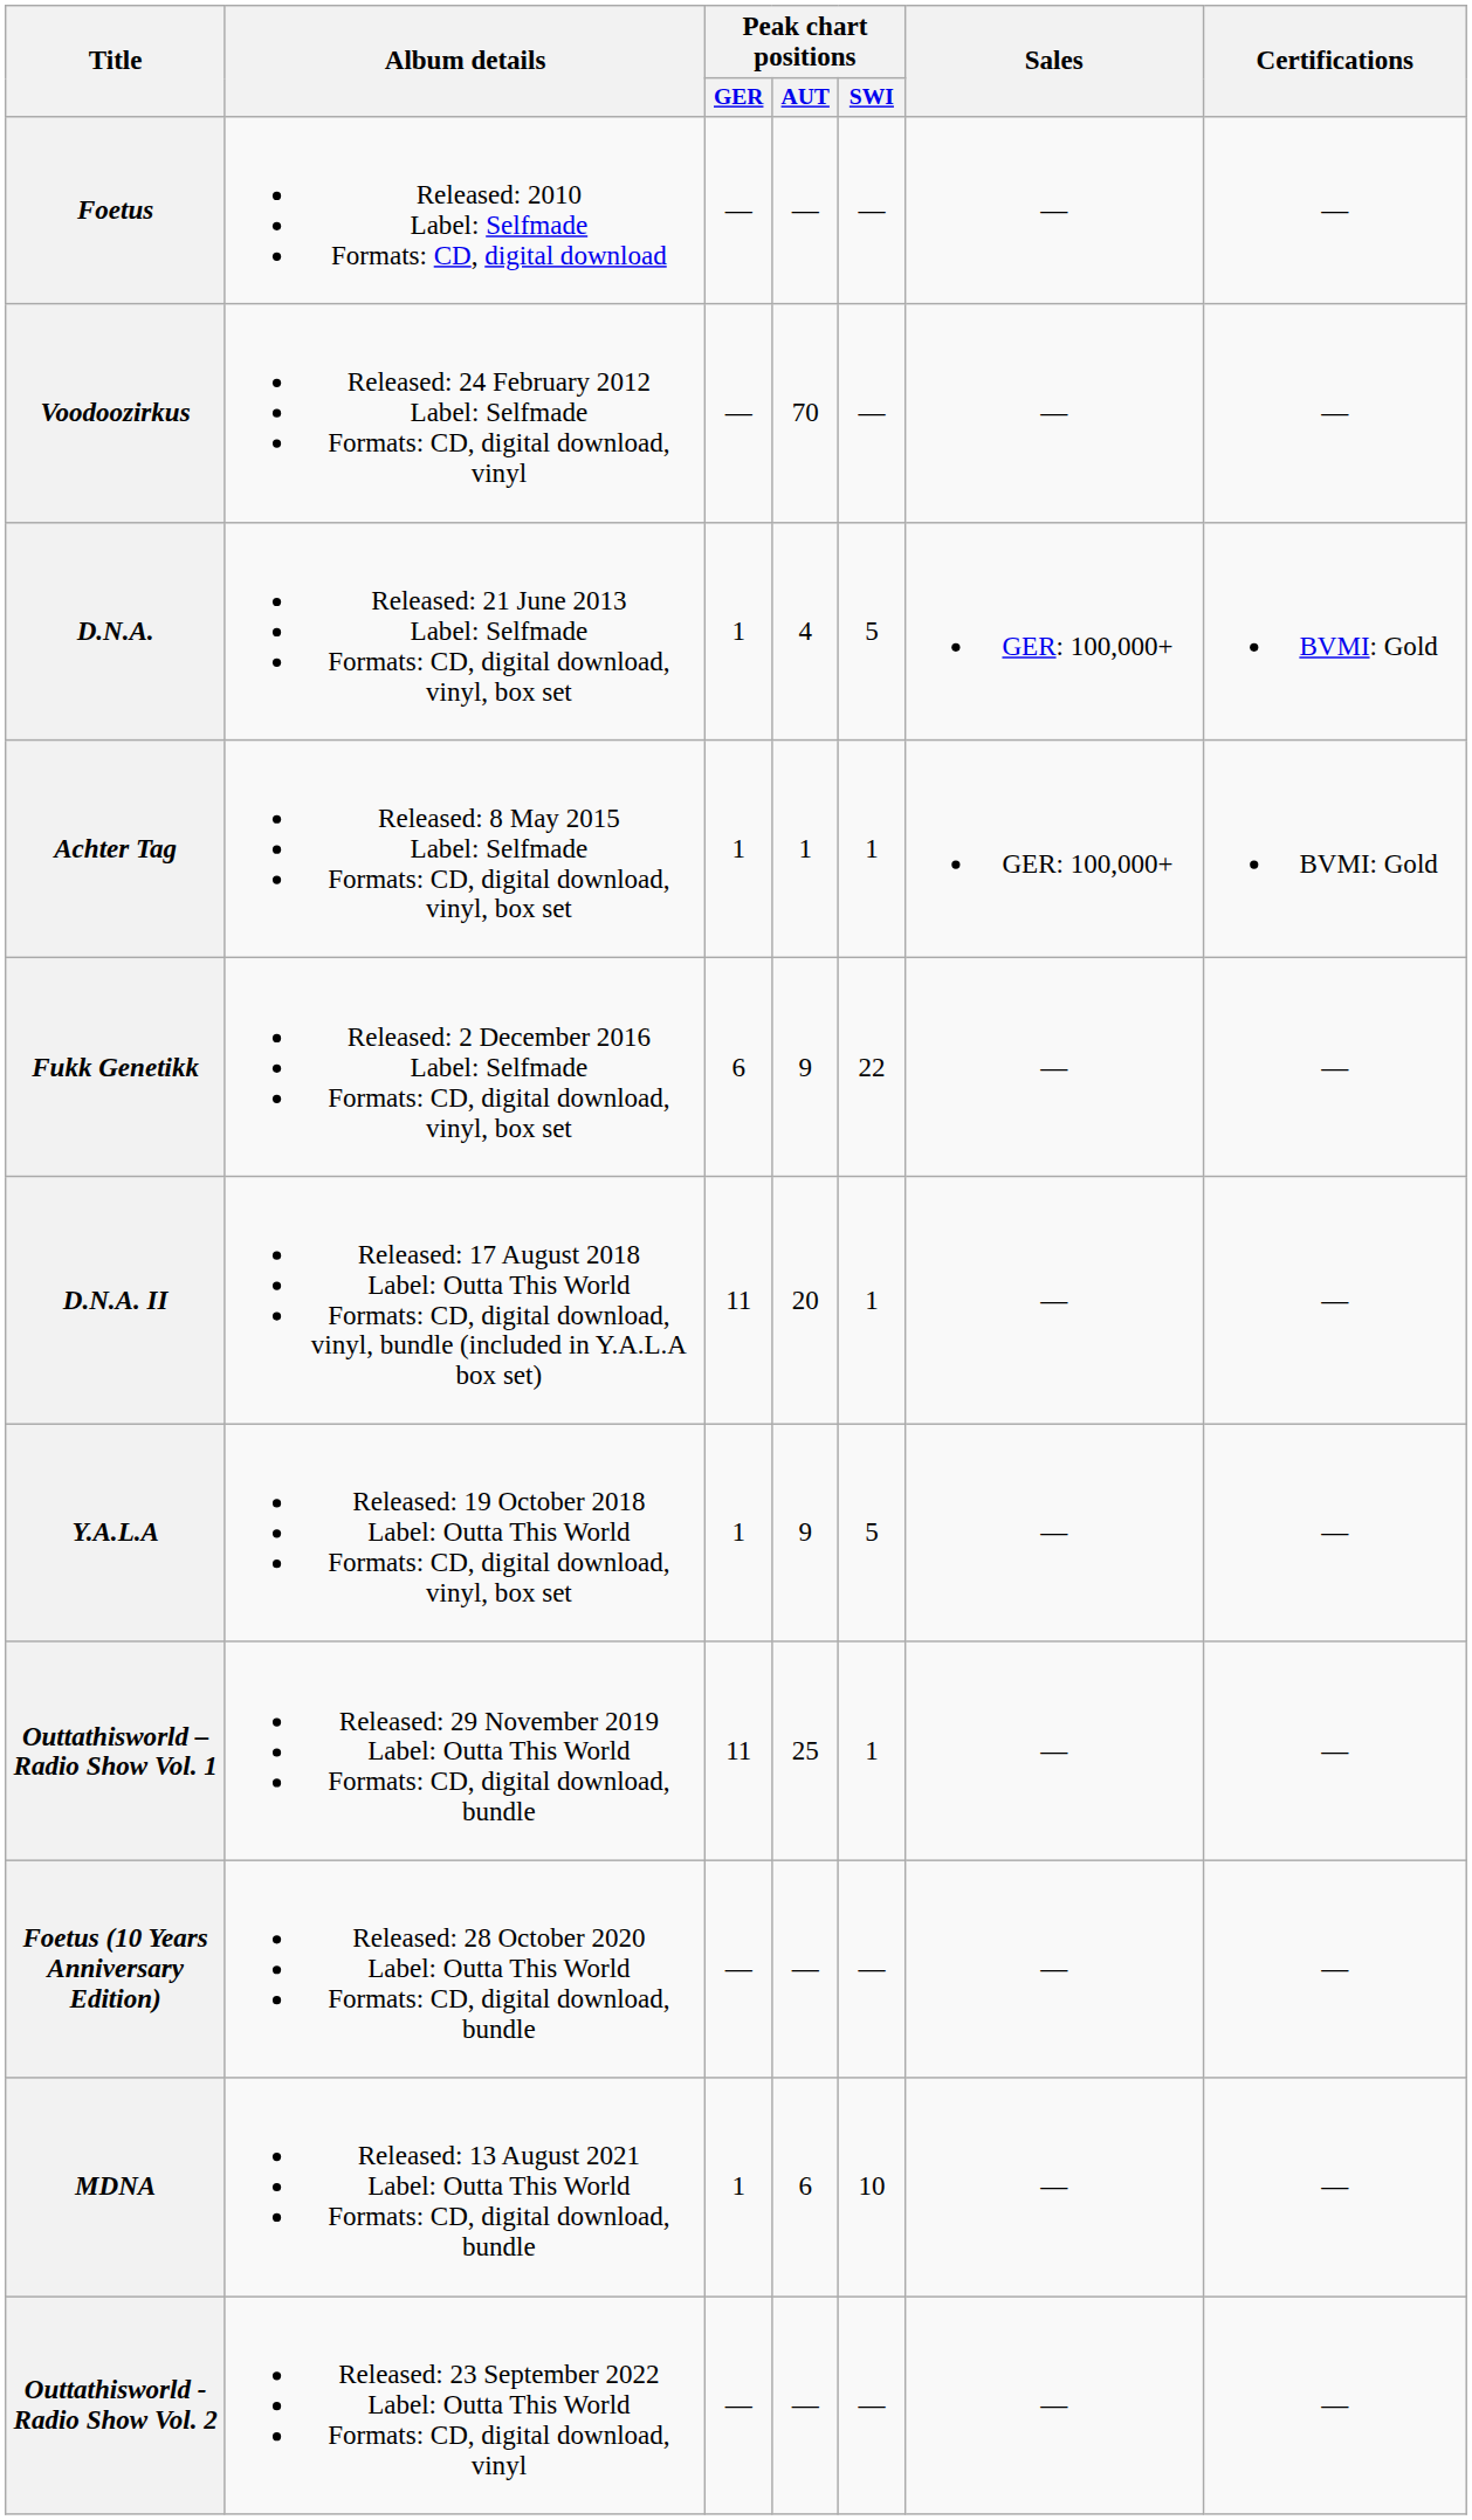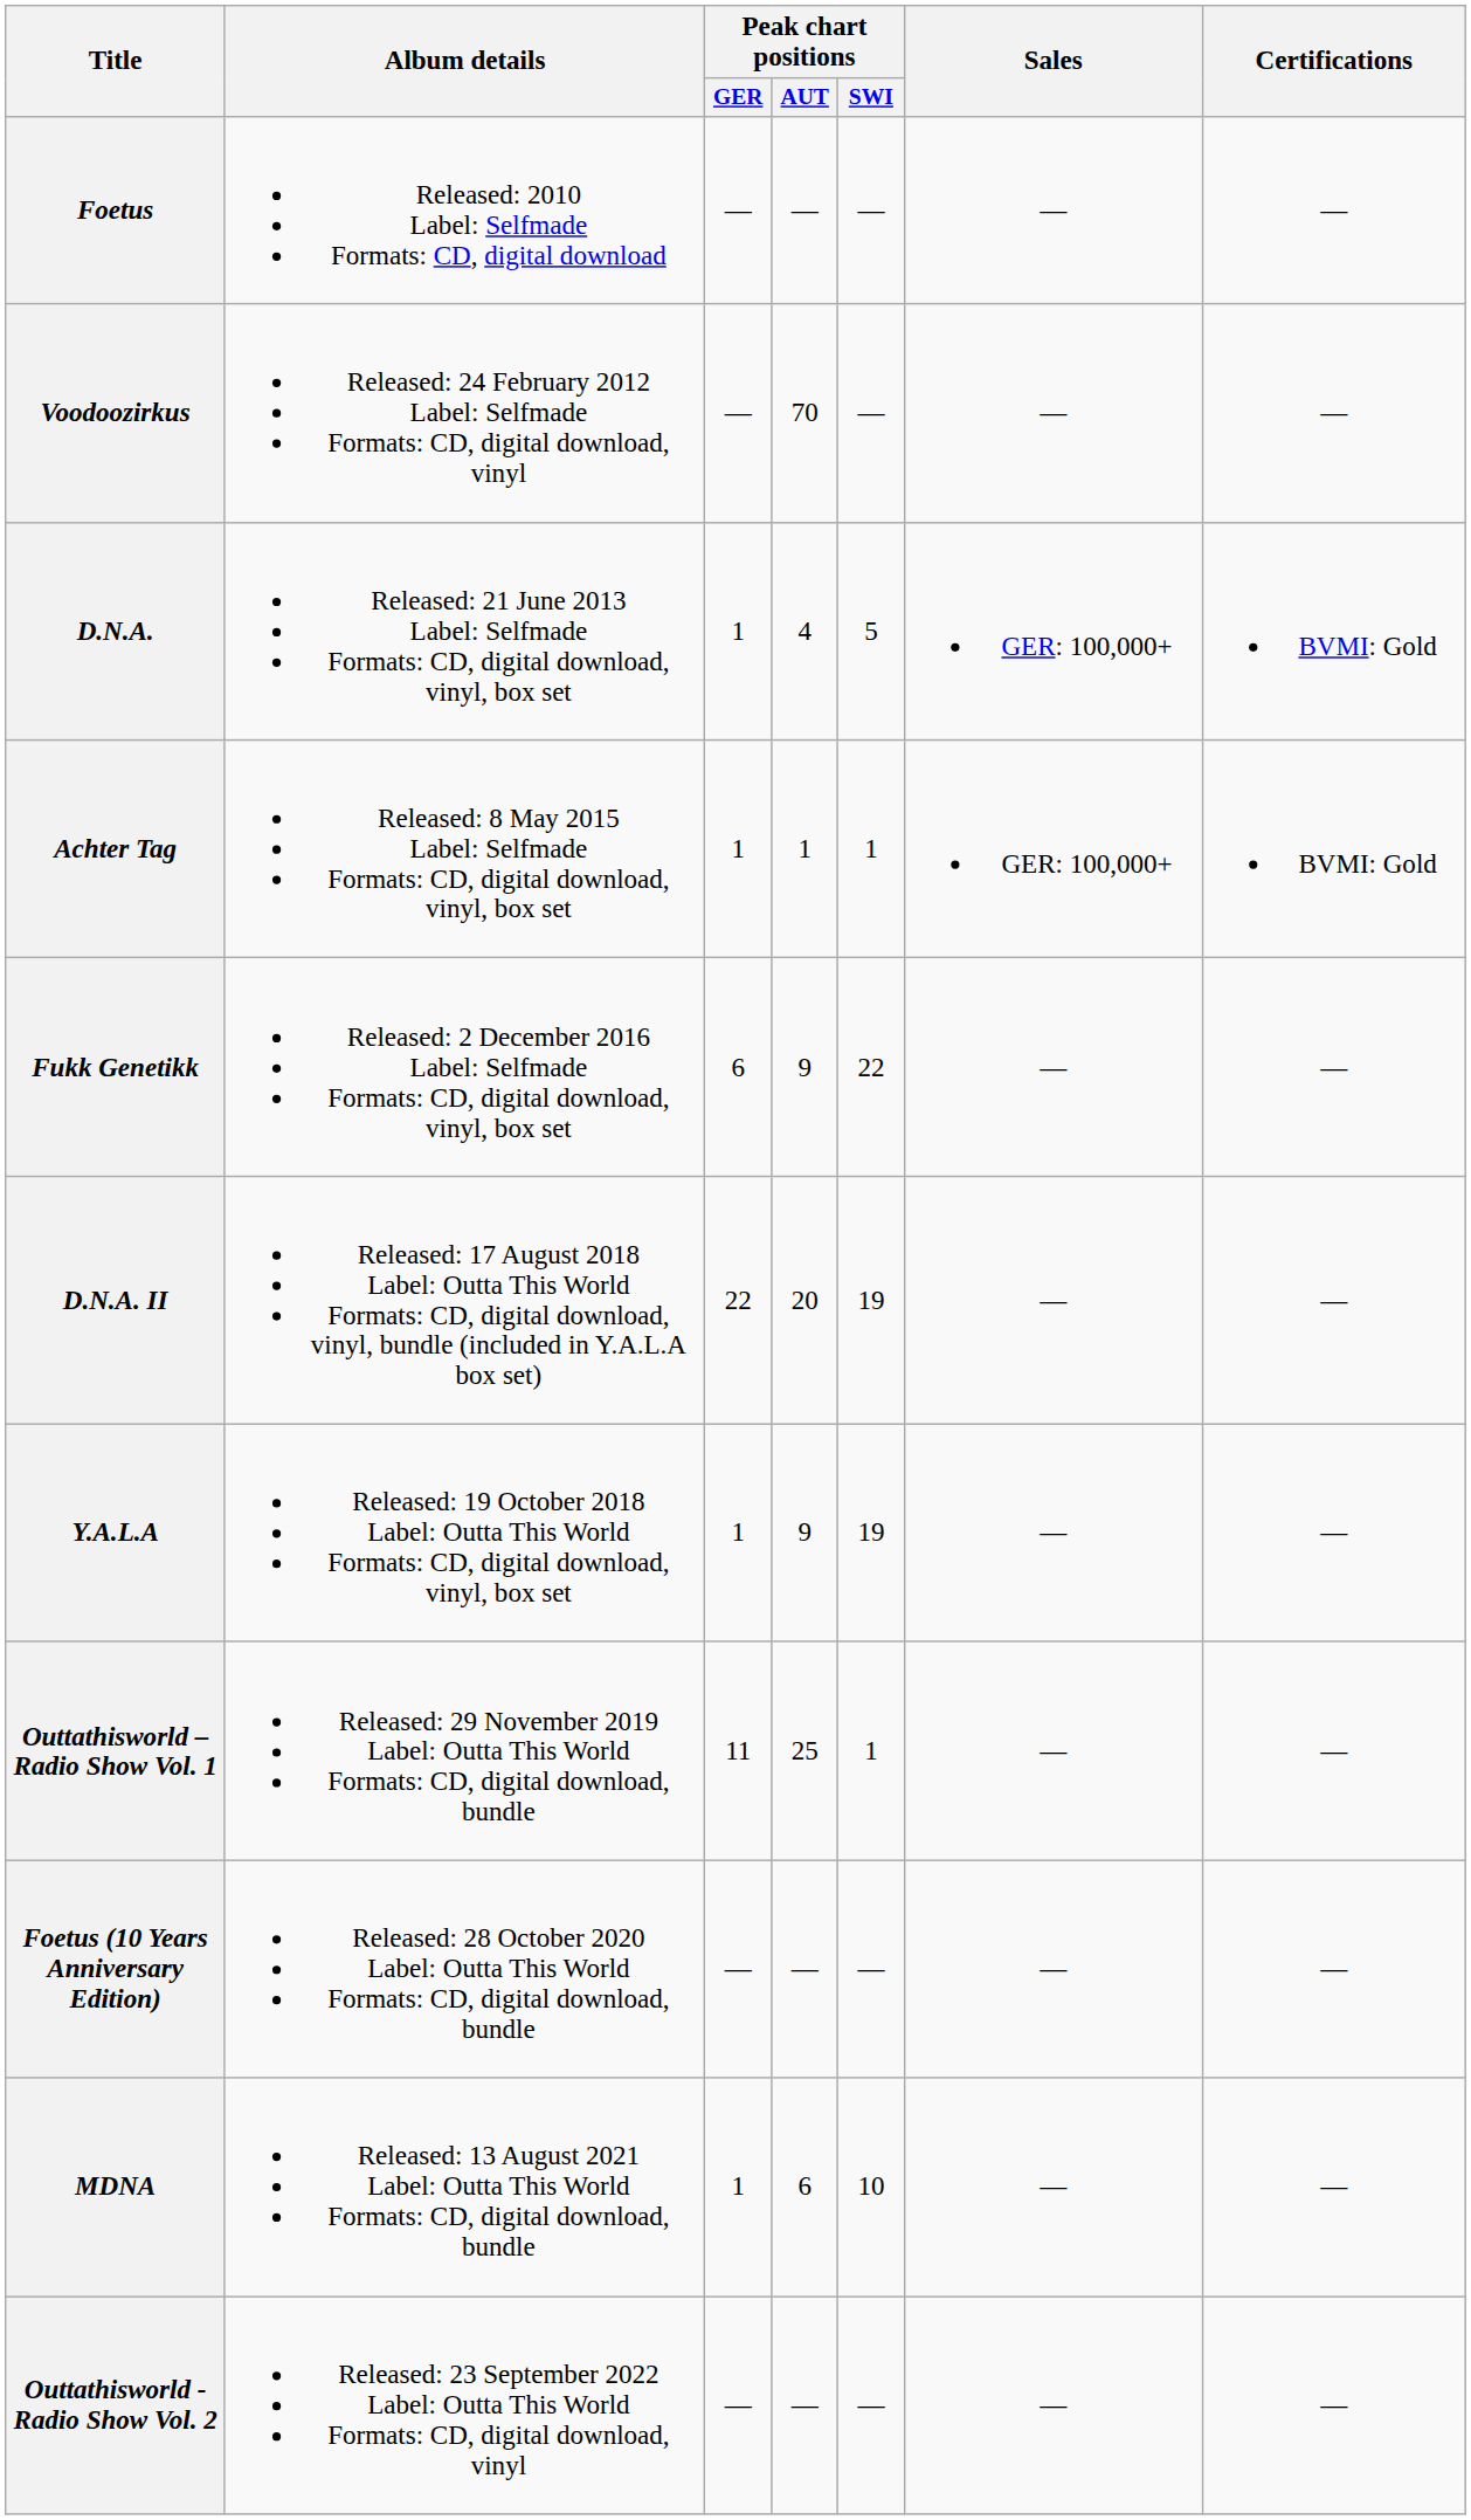 <table class="wikitable plainrowheaders" style="text-align:center;">
 <tr>
 <th scope="col" rowspan="2" style="width:8em;">Title</th>
 <th scope="col" rowspan="2" style="width:19.5em;">Album details</th>
 <th scope="col" colspan="3">Peak chart positions</th>
 <th scope="col" rowspan="2" style="width:11.5em;">Sales</th>
 <th scope="col" rowspan="2" style="width:10em;">Certifications</th>
 </tr>
 <tr>
 <th style="width:2.5em; font-size:85%"><a href='#'>GER</a><br></th>
 <th style="width:2.5em; font-size:85%"><a href='#'>AUT</a><br></th>
 <th style="width:2.5em; font-size:85%"><a href='#'>SWI</a><br></th>
 </tr>
 <tr>
 <th scope="row"><em>Foetus</em></th>
 <td><br><ul><li>Released: 2010</li><li>Label: <a href='#'>Selfmade</a></li><li>Formats: <a href='#'>CD</a>, <a href='#'>digital download</a></li></ul></td>
 <td>—</td>
 <td>—</td>
 <td>—</td>
 <td>—</td>
 <td>—</td>
 </tr>
 <tr>
 <th scope="row"><em>Voodoozirkus</em></th>
 <td><br><ul><li>Released: 24 February 2012</li><li>Label: Selfmade</li><li>Formats: CD, digital download, vinyl</li></ul></td>
 <td>—</td>
 <td>70</td>
 <td>—</td>
 <td>—</td>
 <td>—</td>
 </tr>
 <tr>
 <th scope="row"><em>D.N.A.</em></th>
 <td><br><ul><li>Released: 21 June 2013</li><li>Label: Selfmade</li><li>Formats: CD, digital download, vinyl, box set</li></ul></td>
 <td>1</td>
 <td>4</td>
 <td>5</td>
 <td><br><ul><li><a href='#'>GER</a>: 100,000+</li></ul></td>
 <td><br><ul><li><a href='#'>BVMI</a>: Gold</li></ul></td>
 </tr>
 <tr>
 <th scope="row"><em>Achter Tag</em></th>
 <td><br><ul><li>Released: 8 May 2015</li><li>Label: Selfmade</li><li>Formats: CD, digital download, vinyl, box set</li></ul></td>
 <td>1</td>
 <td>1</td>
 <td>1</td>
 <td><br><ul><li>GER: 100,000+</li></ul></td>
 <td><br><ul><li>BVMI: Gold</li></ul></td>
 </tr>
 <tr>
 <th scope="row"><em>Fukk Genetikk</em></th>
 <td><br><ul><li>Released: 2 December 2016</li><li>Label: Selfmade</li><li>Formats: CD, digital download, vinyl, box set</li></ul></td>
 <td>6</td>
 <td>9</td>
 <td>22</td>
 <td>—</td>
 <td>—</td>
 </tr>
 <tr>
 <th scope="row"><em>D.N.A. II</em></th>
 <td><br><ul><li>Released: 17 August 2018</li><li>Label: Outta This World</li><li>Formats: CD, digital download, vinyl, bundle (included in Y.A.L.A box set)</li></ul></td>
-<td>11</td>
+<td>22</td>
 <td>20</td>
-<td>1</td>
+<td>19</td>
 <td>—</td>
 <td>—</td>
 </tr>
 <tr>
 <th scope="row"><em>Y.A.L.A</em></th>
 <td><br><ul><li>Released: 19 October 2018</li><li>Label: Outta This World</li><li>Formats: CD, digital download, vinyl, box set</li></ul></td>
 <td>1</td>
 <td>9</td>
-<td>5</td>
+<td>19</td>
 <td>—</td>
 <td>—</td>
 </tr>
 <tr>
 <th scope="row"><em>Outtathisworld – Radio Show Vol. 1</em></th>
 <td><br><ul><li>Released: 29 November 2019</li><li>Label: Outta This World</li><li>Formats: CD, digital download, bundle</li></ul></td>
 <td>11</td>
 <td>25</td>
 <td>1</td>
 <td>—</td>
 <td>—</td>
 </tr>
 <tr>
 <th scope="row"><em>Foetus (10 Years Anniversary Edition)</em></th>
 <td><br><ul><li>Released: 28 October 2020</li><li>Label: Outta This World</li><li>Formats: CD, digital download, bundle</li></ul></td>
 <td>—</td>
 <td>—</td>
 <td>—</td>
 <td>—</td>
 <td>—</td>
 </tr>
 <tr>
 <th scope="row"><em>MDNA</em></th>
 <td><br><ul><li>Released: 13 August 2021</li><li>Label: Outta This World</li><li>Formats: CD, digital download, bundle</li></ul></td>
 <td>1</td>
 <td>6</td>
 <td>10</td>
 <td>—</td>
 <td>—</td>
 </tr>
 <tr>
 <th scope="row"><em>Outtathisworld - Radio Show Vol. 2</em></th>
 <td><br><ul><li>Released: 23 September 2022</li><li>Label: Outta This World</li><li>Formats: CD, digital download, vinyl</li></ul></td>
 <td>—</td>
 <td>—</td>
 <td>—</td>
 <td>—</td>
 <td>—</td>
 </tr>
 </table>
